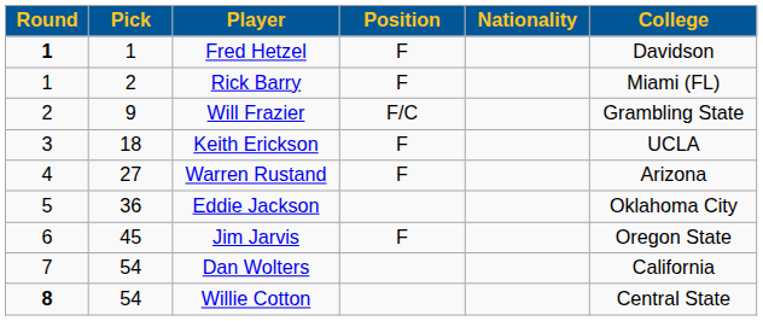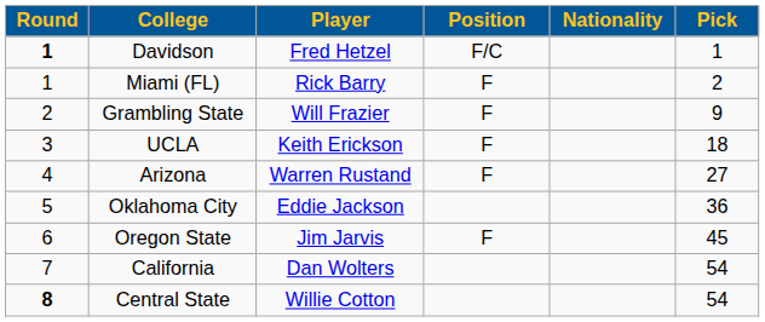 <table class="wikitable sortable sortable">
 <tr>
 <th style="background:#005696;color:#FFC423;" width="10%">Round</th>
-<th style="background:#005696;color:#FFC423;" width="10%">Pick</th>
+<th style="background:#005696;color:#FFC423;" width="20%">College</th>
 <th style="background:#005696;color:#FFC423;" width="20%">Player</th>
 <th style="background:#005696;color:#FFC423;" width="15%">Position</th>
 <th style="background:#005696;color:#FFC423;" width="15%">Nationality</th>
-<th style="background:#005696;color:#FFC423;" width="20%">College</th>
+<th style="background:#005696;color:#FFC423;" width="10%">Pick</th>
 </tr>
 <tr style="text-align: center">
 <td><strong>1</strong></td>
+<td>Davidson</td>
+<td><a href='#'>Fred Hetzel</a></td>
+<td>F/C</td>
+<td></td>
 <td>1</td>
-<td><a href='#'>Fred Hetzel</a></td>
-<td>F</td>
-<td></td>
-<td>Davidson</td>
 </tr>
 <tr style="text-align: center">
 <td>1</td>
-<td>2</td>
+<td>Miami (FL)</td>
 <td><a href='#'>Rick Barry</a></td>
 <td>F</td>
 <td></td>
-<td>Miami (FL)</td>
+<td>2</td>
 </tr>
 <tr style="text-align: center">
 <td>2</td>
+<td>Grambling State</td>
+<td><a href='#'>Will Frazier</a></td>
+<td>F</td>
+<td></td>
 <td>9</td>
-<td><a href='#'>Will Frazier</a></td>
-<td>F/C</td>
-<td></td>
-<td>Grambling State</td>
 </tr>
 <tr style="text-align: center">
 <td>3</td>
-<td>18</td>
+<td>UCLA</td>
 <td><a href='#'>Keith Erickson</a></td>
 <td>F</td>
 <td></td>
-<td>UCLA</td>
+<td>18</td>
 </tr>
 <tr style="text-align: center">
 <td>4</td>
-<td>27</td>
+<td>Arizona</td>
 <td><a href='#'>Warren Rustand</a></td>
 <td>F</td>
 <td></td>
-<td>Arizona</td>
+<td>27</td>
 </tr>
 <tr style="text-align: center">
 <td>5</td>
-<td>36</td>
+<td>Oklahoma City</td>
 <td><a href='#'>Eddie Jackson</a></td>
 <td></td>
 <td></td>
-<td>Oklahoma City</td>
+<td>36</td>
 </tr>
 <tr style="text-align: center">
 <td>6</td>
-<td>45</td>
+<td>Oregon State</td>
 <td><a href='#'>Jim Jarvis</a></td>
 <td>F</td>
 <td></td>
-<td>Oregon State</td>
+<td>45</td>
 </tr>
 <tr style="text-align: center">
 <td>7</td>
-<td>54</td>
+<td>California</td>
 <td><a href='#'>Dan Wolters</a></td>
 <td></td>
 <td></td>
-<td>California</td>
+<td>54</td>
 </tr>
 <tr style="text-align: center">
 <td><strong>8</strong></td>
-<td>54</td>
+<td>Central State</td>
 <td><a href='#'>Willie Cotton</a></td>
 <td></td>
 <td></td>
-<td>Central State</td>
+<td>54</td>
 </tr>
 </table>
